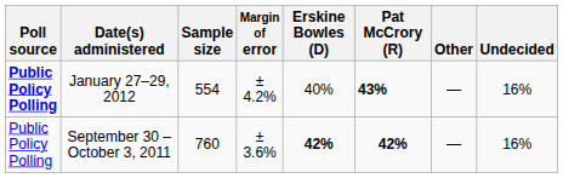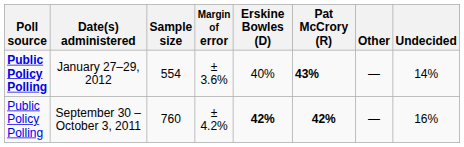 <table class="wikitable">
 <tr valign= bottom>
 <th>Poll source</th>
 <th style="width:185px;">Date(s)<br>administered</th>
 <th class=small>Sample<br>size</th>
 <th><small>Margin of</small><br>error</th>
 <th width=110px>Erskine<br>Bowles (D)</th>
 <th width=110px>Pat<br>McCrory (R)</th>
 <th>Other</th>
 <th>Undecided</th>
 </tr>
 <tr>
 <td><strong><a href='#'>Public Policy Polling</a></strong></td>
 <td align=center>January 27–29, 2012</td>
 <td align=center>554</td>
-<td align=center>± 4.2%</td>
+<td align=center>± 3.6%</td>
 <td align=center>40%</td>
 <td><strong>43%</strong></td>
 <td align=center>—</td>
-<td align=center>16%</td>
+<td align=center>14%</td>
 </tr>
 <tr>
 <td><a href='#'>Public Policy Polling</a></td>
 <td align=center>September 30 – October 3, 2011</td>
 <td align=center>760</td>
-<td align=center>± 3.6%</td>
+<td align=center>± 4.2%</td>
 <td align=center><strong>42%</strong></td>
 <td align=center><strong>42%</strong></td>
 <td align=center>—</td>
 <td align=center>16%</td>
 </tr>
 </table>
